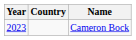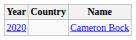 <table class="wikitable sortable">
 <tr>
 <th>Year</th>
 <th>Country</th>
 <th>Name</th>
 </tr>
 <tr>
-<td><a href='#'>2023</a></td>
+<td><a href='#'>2020</a></td>
 <td></td>
 <td><a href='#'>Cameron Bock</a></td>
 </tr>
 </table>
